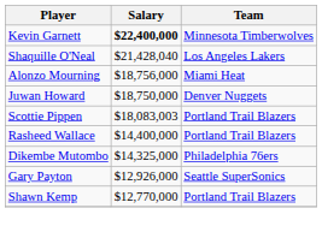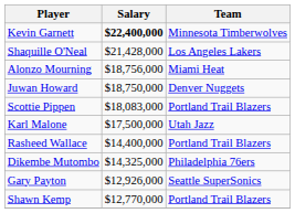 <table class="wikitable">
 <tr>
 <th>Player</th>
 <th>Salary</th>
 <th>Team</th>
 </tr>
 <tr>
 <td><a href='#'>Kevin Garnett</a></td>
 <td><strong>$22,400,000</strong></td>
 <td><a href='#'>Minnesota Timberwolves</a></td>
 </tr>
 <tr>
 <td><a href='#'>Shaquille O'Neal</a></td>
-<td>$21,428,040</td>
+<td>$21,428,000</td>
 <td><a href='#'>Los Angeles Lakers</a></td>
 </tr>
 <tr>
 <td><a href='#'>Alonzo Mourning</a></td>
 <td>$18,756,000</td>
 <td><a href='#'>Miami Heat</a></td>
 </tr>
 <tr>
 <td><a href='#'>Juwan Howard</a></td>
 <td>$18,750,000</td>
 <td><a href='#'>Denver Nuggets</a></td>
 </tr>
 <tr>
 <td><a href='#'>Scottie Pippen</a></td>
-<td>$18,083,003</td>
+<td>$18,083,000</td>
 <td><a href='#'>Portland Trail Blazers</a></td>
+</tr>
+<tr>
+<td><a href='#'>Karl Malone</a></td>
+<td>$17,500,000</td>
+<td><a href='#'>Utah Jazz</a></td>
 </tr>
 <tr>
 <td><a href='#'>Rasheed Wallace</a></td>
 <td>$14,400,000</td>
 <td><a href='#'>Portland Trail Blazers</a></td>
 </tr>
 <tr>
 <td><a href='#'>Dikembe Mutombo</a></td>
 <td>$14,325,000</td>
 <td><a href='#'>Philadelphia 76ers</a></td>
 </tr>
 <tr>
 <td><a href='#'>Gary Payton</a></td>
 <td>$12,926,000</td>
 <td><a href='#'>Seattle SuperSonics</a></td>
 </tr>
 <tr>
 <td><a href='#'>Shawn Kemp</a></td>
 <td>$12,770,000</td>
 <td><a href='#'>Portland Trail Blazers</a></td>
 </tr>
 <tr>
 </tr>
 </table>
